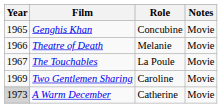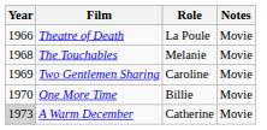 <table class="wikitable">
 <tr style="background:#B0C4DE;">
 <th>Year</th>
 <th>Film</th>
 <th>Role</th>
 <th>Notes</th>
 </tr>
 <tr>
-<td>1965</td>
-<td><em><a href='#'>Genghis Khan</a></em></td>
-<td>Concubine</td>
+<td>1966</td>
+<td><em><a href='#'>Theatre of Death</a></em></td>
+<td>La Poule</td>
 <td>Movie</td>
 </tr>
 <tr>
-<td>1966</td>
-<td><em><a href='#'>Theatre of Death</a></em></td>
+<td>1968</td>
+<td><em><a href='#'>The Touchables</a></em></td>
 <td>Melanie</td>
-<td>Movie</td>
-</tr>
-<tr>
-<td>1967</td>
-<td><em><a href='#'>The Touchables</a></em></td>
-<td>La Poule</td>
 <td>Movie</td>
 </tr>
 <tr>
 <td>1969</td>
 <td><em><a href='#'>Two Gentlemen Sharing</a></em></td>
 <td>Caroline</td>
 <td>Movie</td>
 </tr>
 <tr>
+<td>1970</td>
+<td><em><a href='#'>One More Time</a></em></td>
+<td>Billie</td>
+<td>Movie</td>
+</tr>
+<tr>
 <td style="background: lightgrey;">1973</td>
 <td><em><a href='#'>A Warm December</a></em></td>
 <td>Catherine</td>
 <td>Movie</td>
 </tr>
 </table>
